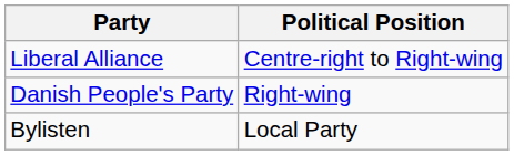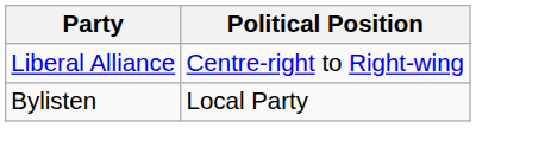 <table class="wikitable mw-collapsible mw-collapsed">
 <tr>
 <th>Party</th>
 <th>Political Position</th>
 </tr>
 <tr>
 <td><a href='#'>Liberal Alliance</a></td>
 <td><a href='#'>Centre-right</a> to <a href='#'>Right-wing</a></td>
 </tr>
 <tr>
-<td><a href='#'>Danish People's Party</a></td>
-<td><a href='#'>Right-wing</a></td>
-</tr>
-<tr>
 <td>Bylisten</td>
 <td>Local Party</td>
 </tr>
 </table>
